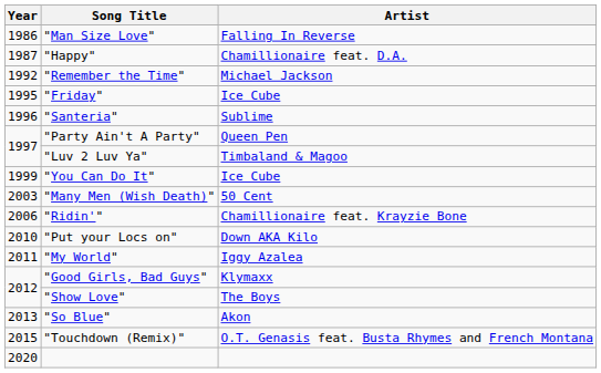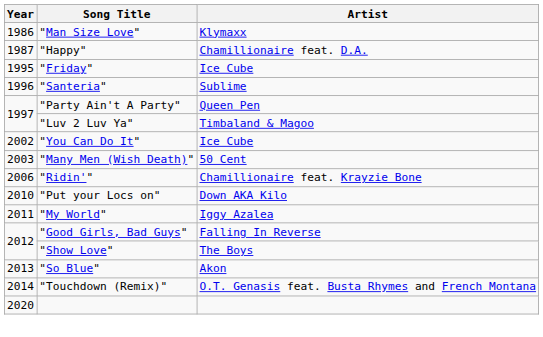 <table class="wikitable sortable">
 <tr>
 <th>Year</th>
 <th>Song Title</th>
 <th>Artist</th>
 </tr>
 <tr>
 <td>1986</td>
 <td>"<a href='#'>Man Size Love</a>"</td>
-<td><a href='#'>Falling In Reverse</a></td>
+<td><a href='#'>Klymaxx</a></td>
 </tr>
 <tr>
 <td>1987</td>
 <td>"Happy"</td>
 <td><a href='#'>Chamillionaire</a> feat. <a href='#'>D.A.</a></td>
-</tr>
-<tr>
-<td>1992</td>
-<td>"<a href='#'>Remember the Time</a>"</td>
-<td><a href='#'>Michael Jackson</a></td>
 </tr>
 <tr>
 <td>1995</td>
 <td>"<a href='#'>Friday</a>"</td>
 <td><a href='#'>Ice Cube</a></td>
 </tr>
 <tr>
 <td>1996</td>
 <td>"<a href='#'>Santeria</a>"</td>
 <td><a href='#'>Sublime</a></td>
 </tr>
 <tr>
 <td rowspan=2>1997</td>
 <td>"Party Ain't A Party"</td>
 <td><a href='#'>Queen Pen</a></td>
 </tr>
 <tr>
 <td>"Luv 2 Luv Ya"</td>
 <td><a href='#'>Timbaland & Magoo</a></td>
 </tr>
 <tr>
-<td>1999</td>
+<td>2002</td>
 <td>"<a href='#'>You Can Do It</a>"</td>
 <td><a href='#'>Ice Cube</a></td>
 </tr>
 <tr>
 <td>2003</td>
 <td>"<a href='#'>Many Men (Wish Death)</a>"</td>
 <td><a href='#'>50 Cent</a></td>
 </tr>
 <tr>
 <td>2006</td>
 <td>"<a href='#'>Ridin'</a>"</td>
 <td><a href='#'>Chamillionaire</a> feat. <a href='#'>Krayzie Bone</a></td>
 </tr>
 <tr>
 <td>2010</td>
 <td>"Put your Locs on"</td>
 <td><a href='#'>Down AKA Kilo</a></td>
 </tr>
 <tr>
 <td>2011</td>
 <td>"<a href='#'>My World</a>"</td>
 <td><a href='#'>Iggy Azalea</a></td>
 </tr>
 <tr>
 <td rowspan=2>2012</td>
 <td>"<a href='#'>Good Girls, Bad Guys</a>"</td>
-<td><a href='#'>Klymaxx</a></td>
+<td><a href='#'>Falling In Reverse</a></td>
 </tr>
 <tr>
 <td>"<a href='#'>Show Love</a>"</td>
 <td><a href='#'>The Boys</a></td>
 </tr>
 <tr>
 <td>2013</td>
 <td>"<a href='#'>So Blue</a>"</td>
 <td><a href='#'>Akon</a></td>
 </tr>
 <tr>
-<td>2015</td>
+<td>2014</td>
 <td>"Touchdown (Remix)"</td>
 <td><a href='#'>O.T. Genasis</a> feat. <a href='#'>Busta Rhymes</a> and <a href='#'>French Montana</a></td>
 </tr>
 <tr>
 <td>2020</td>
 <td></td>
 <td></td>
 </tr>
 </table>
